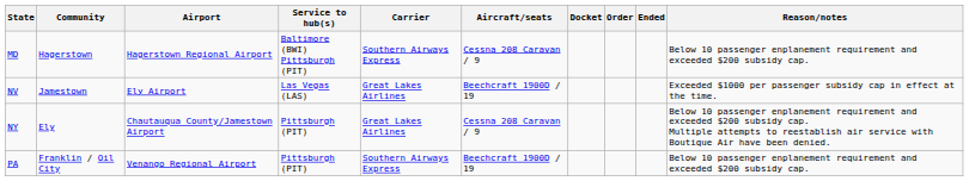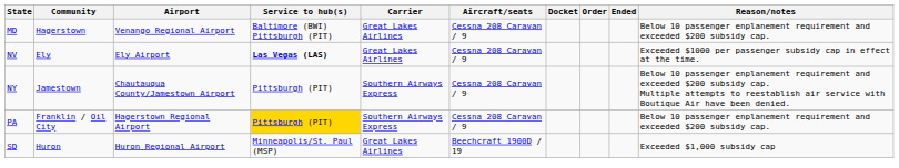 <table class="wikitable sortable" style="font-size:90%">
 <tr>
 <th>State</th>
 <th>Community</th>
 <th>Airport</th>
 <th>Service to hub(s)</th>
 <th>Carrier</th>
 <th>Aircraft/seats</th>
 <th>Docket</th>
 <th>Order</th>
 <th>Ended</th>
 <th>Reason/notes</th>
 </tr>
 <tr>
 <td><a href='#'>MD</a></td>
 <td><a href='#'>Hagerstown</a></td>
-<td><a href='#'>Hagerstown Regional Airport</a></td>
+<td><a href='#'>Venango Regional Airport</a></td>
 <td><a href='#'>Baltimore</a> (BWI)<br><a href='#'>Pittsburgh</a> (PIT)</td>
-<td><a href='#'>Southern Airways Express</a></td>
+<td><a href='#'>Great Lakes Airlines</a></td>
 <td><a href='#'>Cessna 208 Caravan</a> / 9</td>
 <td></td>
 <td></td>
 <td></td>
 <td>Below 10 passenger enplanement requirement and exceeded $200 subsidy cap.</td>
 </tr>
 <tr>
 <td><a href='#'>NV</a></td>
-<td><a href='#'>Jamestown</a></td>
+<td><a href='#'>Ely</a></td>
 <td><a href='#'>Ely Airport</a></td>
-<td><a href='#'>Las Vegas</a> (LAS)</td>
+<td><strong><a href='#'>Las Vegas</a> (LAS)</strong></td>
 <td><a href='#'>Great Lakes Airlines</a></td>
-<td><a href='#'>Beechcraft 1900D</a> / 19</td>
+<td><a href='#'>Cessna 208 Caravan</a> / 9</td>
 <td></td>
 <td></td>
 <td></td>
 <td>Exceeded $1000 per passenger subsidy cap in effect at the time.</td>
 </tr>
 <tr>
 <td><a href='#'>NY</a></td>
-<td><a href='#'>Ely</a></td>
+<td><a href='#'>Jamestown</a></td>
 <td><a href='#'>Chautauqua County/Jamestown Airport</a></td>
 <td><a href='#'>Pittsburgh</a> (PIT)</td>
-<td><a href='#'>Great Lakes Airlines</a></td>
+<td><a href='#'>Southern Airways Express</a></td>
 <td><a href='#'>Cessna 208 Caravan</a> / 9</td>
 <td></td>
 <td></td>
 <td></td>
 <td>Below 10 passenger enplanement requirement and exceeded $200 subsidy cap.<br>Multiple attempts to reestablish air service with Boutique Air have been denied.</td>
 </tr>
 <tr>
 <td><a href='#'>PA</a></td>
 <td><a href='#'>Franklin</a> / <a href='#'>Oil City</a></td>
-<td><a href='#'>Venango Regional Airport</a></td>
-<td><a href='#'>Pittsburgh</a> (PIT)</td>
+<td><a href='#'>Hagerstown Regional Airport</a></td>
+<td style="background: gold;"><a href='#'>Pittsburgh</a> (PIT)</td>
 <td><a href='#'>Southern Airways Express</a></td>
-<td><a href='#'>Beechcraft 1900D</a> / 19</td>
+<td><a href='#'>Cessna 208 Caravan</a> / 9</td>
 <td></td>
 <td></td>
 <td></td>
 <td>Below 10 passenger enplanement requirement and exceeded $200 subsidy cap.</td>
 </tr>
+<tr>
+<td><a href='#'>SD</a></td>
+<td><a href='#'>Huron</a></td>
+<td><a href='#'>Huron Regional Airport</a></td>
+<td><a href='#'>Minneapolis/St. Paul</a> (MSP)</td>
+<td><a href='#'>Great Lakes Airlines</a></td>
+<td><a href='#'>Beechcraft 1900D</a> / 19</td>
+<td></td>
+<td></td>
+<td></td>
+<td>Exceeded $1,000 subsidy cap</td>
+</tr>
 </table>
